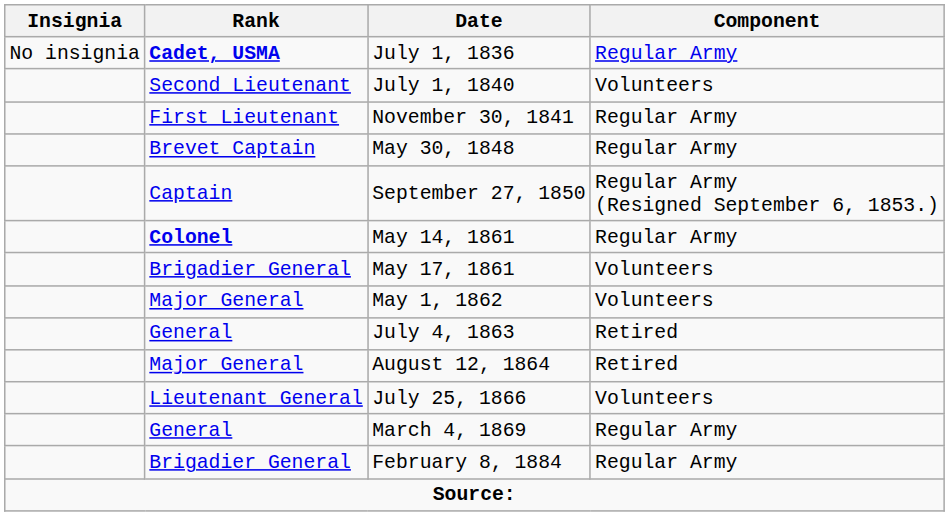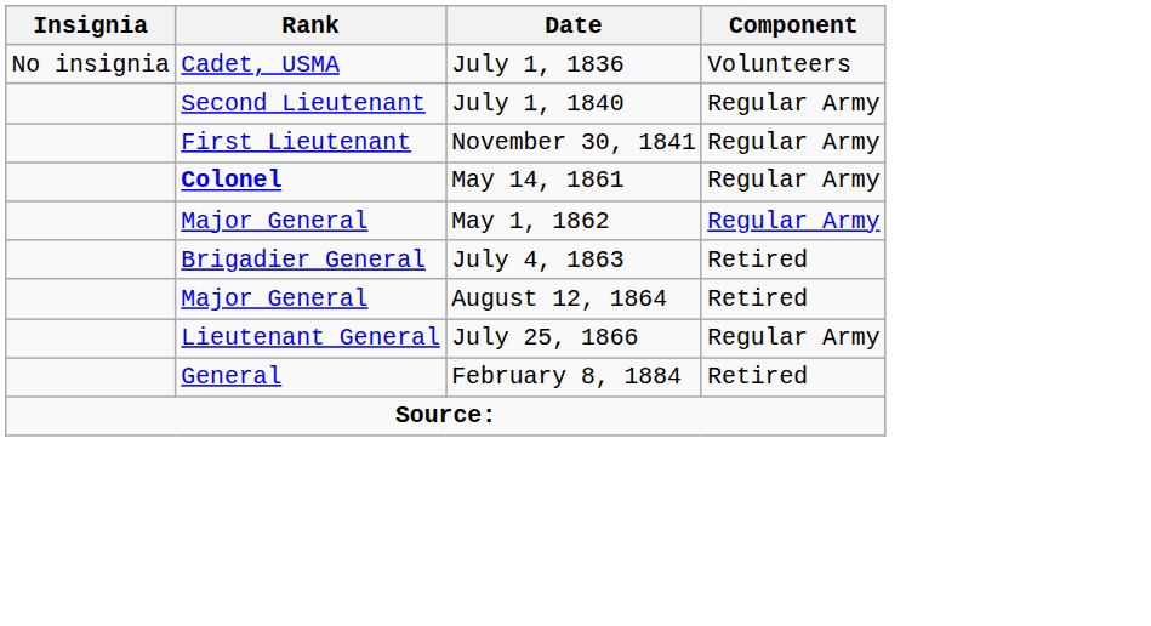 <table class="wikitable">
 <tr>
 <th>Insignia</th>
 <th>Rank</th>
 <th>Date</th>
 <th>Component</th>
 </tr>
 <tr>
 <td>No insignia</td>
-<td><strong><a href='#'>Cadet, USMA</a></strong></td>
+<td><a href='#'>Cadet, USMA</a></td>
 <td>July 1, 1836</td>
-<td><a href='#'>Regular Army</a></td>
+<td>Volunteers</td>
 </tr>
 <tr>
 <td></td>
 <td><a href='#'>Second Lieutenant</a></td>
 <td>July 1, 1840</td>
-<td>Volunteers</td>
+<td>Regular Army</td>
 </tr>
 <tr>
 <td></td>
 <td><a href='#'>First Lieutenant</a></td>
 <td>November 30, 1841</td>
 <td>Regular Army</td>
 </tr>
 <tr>
 <td></td>
-<td><a href='#'>Brevet Captain</a></td>
-<td>May 30, 1848</td>
-<td>Regular Army</td>
-</tr>
-<tr>
-<td></td>
-<td><a href='#'>Captain</a></td>
-<td>September 27, 1850</td>
-<td>Regular Army<br>(Resigned September 6, 1853.)</td>
-</tr>
-<tr>
-<td></td>
 <td><strong><a href='#'>Colonel</a></strong></td>
 <td>May 14, 1861</td>
 <td>Regular Army</td>
 </tr>
 <tr>
 <td></td>
-<td><a href='#'>Brigadier General</a></td>
-<td>May 17, 1861</td>
-<td>Volunteers</td>
+<td><a href='#'>Major General</a></td>
+<td>May 1, 1862</td>
+<td><a href='#'>Regular Army</a></td>
 </tr>
 <tr>
 <td></td>
-<td><a href='#'>Major General</a></td>
-<td>May 1, 1862</td>
-<td>Volunteers</td>
-</tr>
-<tr>
-<td></td>
-<td><a href='#'>General</a></td>
+<td><a href='#'>Brigadier General</a></td>
 <td>July 4, 1863</td>
 <td>Retired</td>
 </tr>
 <tr>
 <td></td>
 <td><a href='#'>Major General</a></td>
 <td>August 12, 1864</td>
 <td>Retired</td>
 </tr>
 <tr>
 <td></td>
 <td><a href='#'>Lieutenant General</a></td>
 <td>July 25, 1866</td>
-<td>Volunteers</td>
+<td>Regular Army</td>
 </tr>
 <tr>
 <td></td>
 <td><a href='#'>General</a></td>
-<td>March 4, 1869</td>
-<td>Regular Army</td>
-</tr>
-<tr>
-<td></td>
-<td><a href='#'>Brigadier General</a></td>
 <td>February 8, 1884</td>
-<td>Regular Army</td>
+<td>Retired</td>
 </tr>
 <tr>
 <td colspan="4" style="text-align: center;"><strong>Source:</strong> </td>
 </tr>
 </table>
